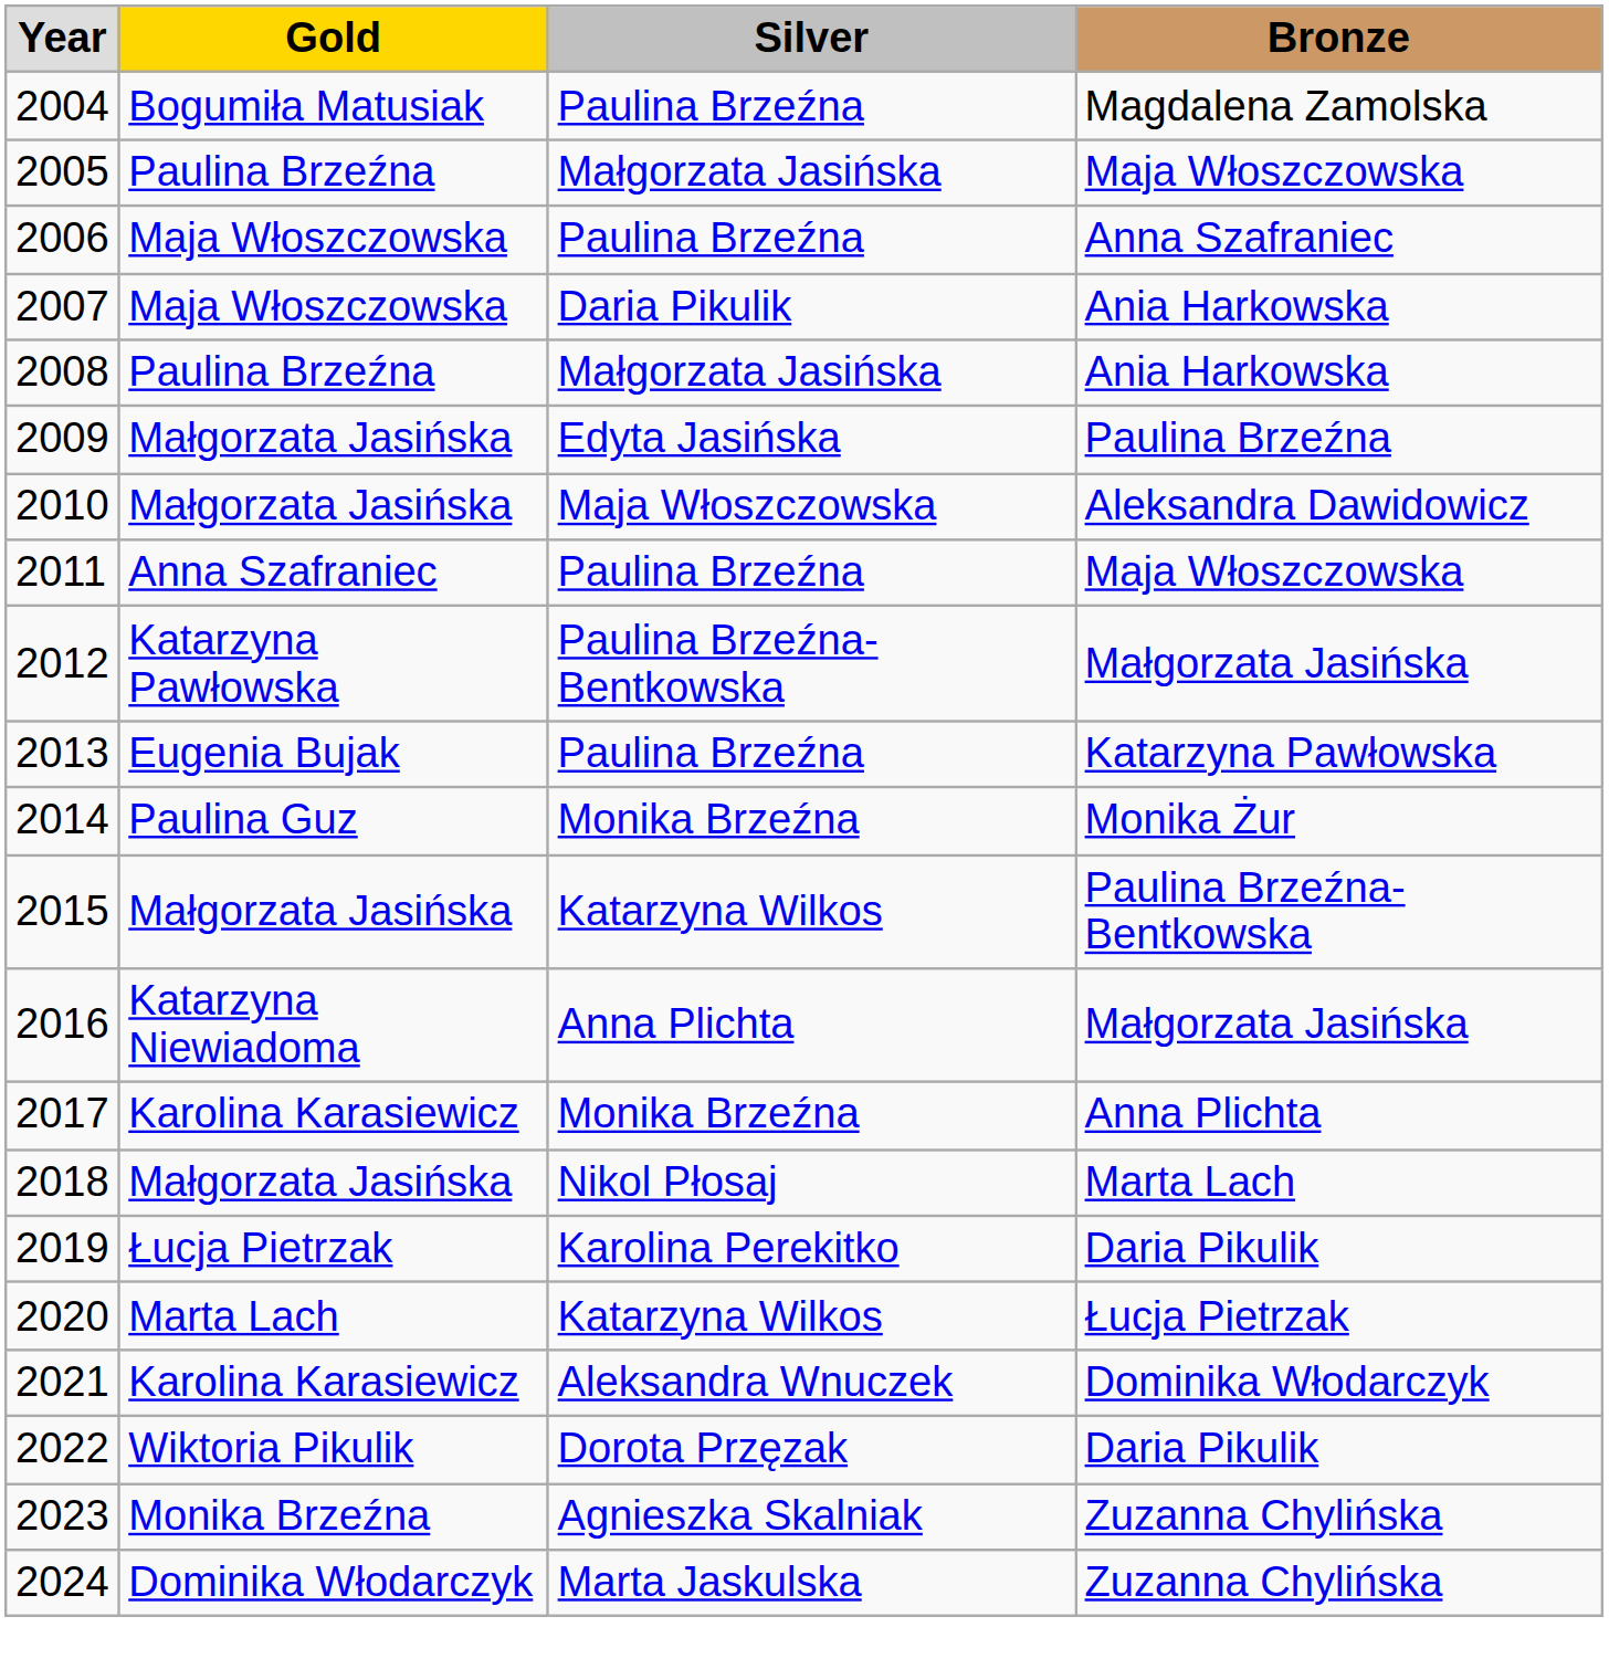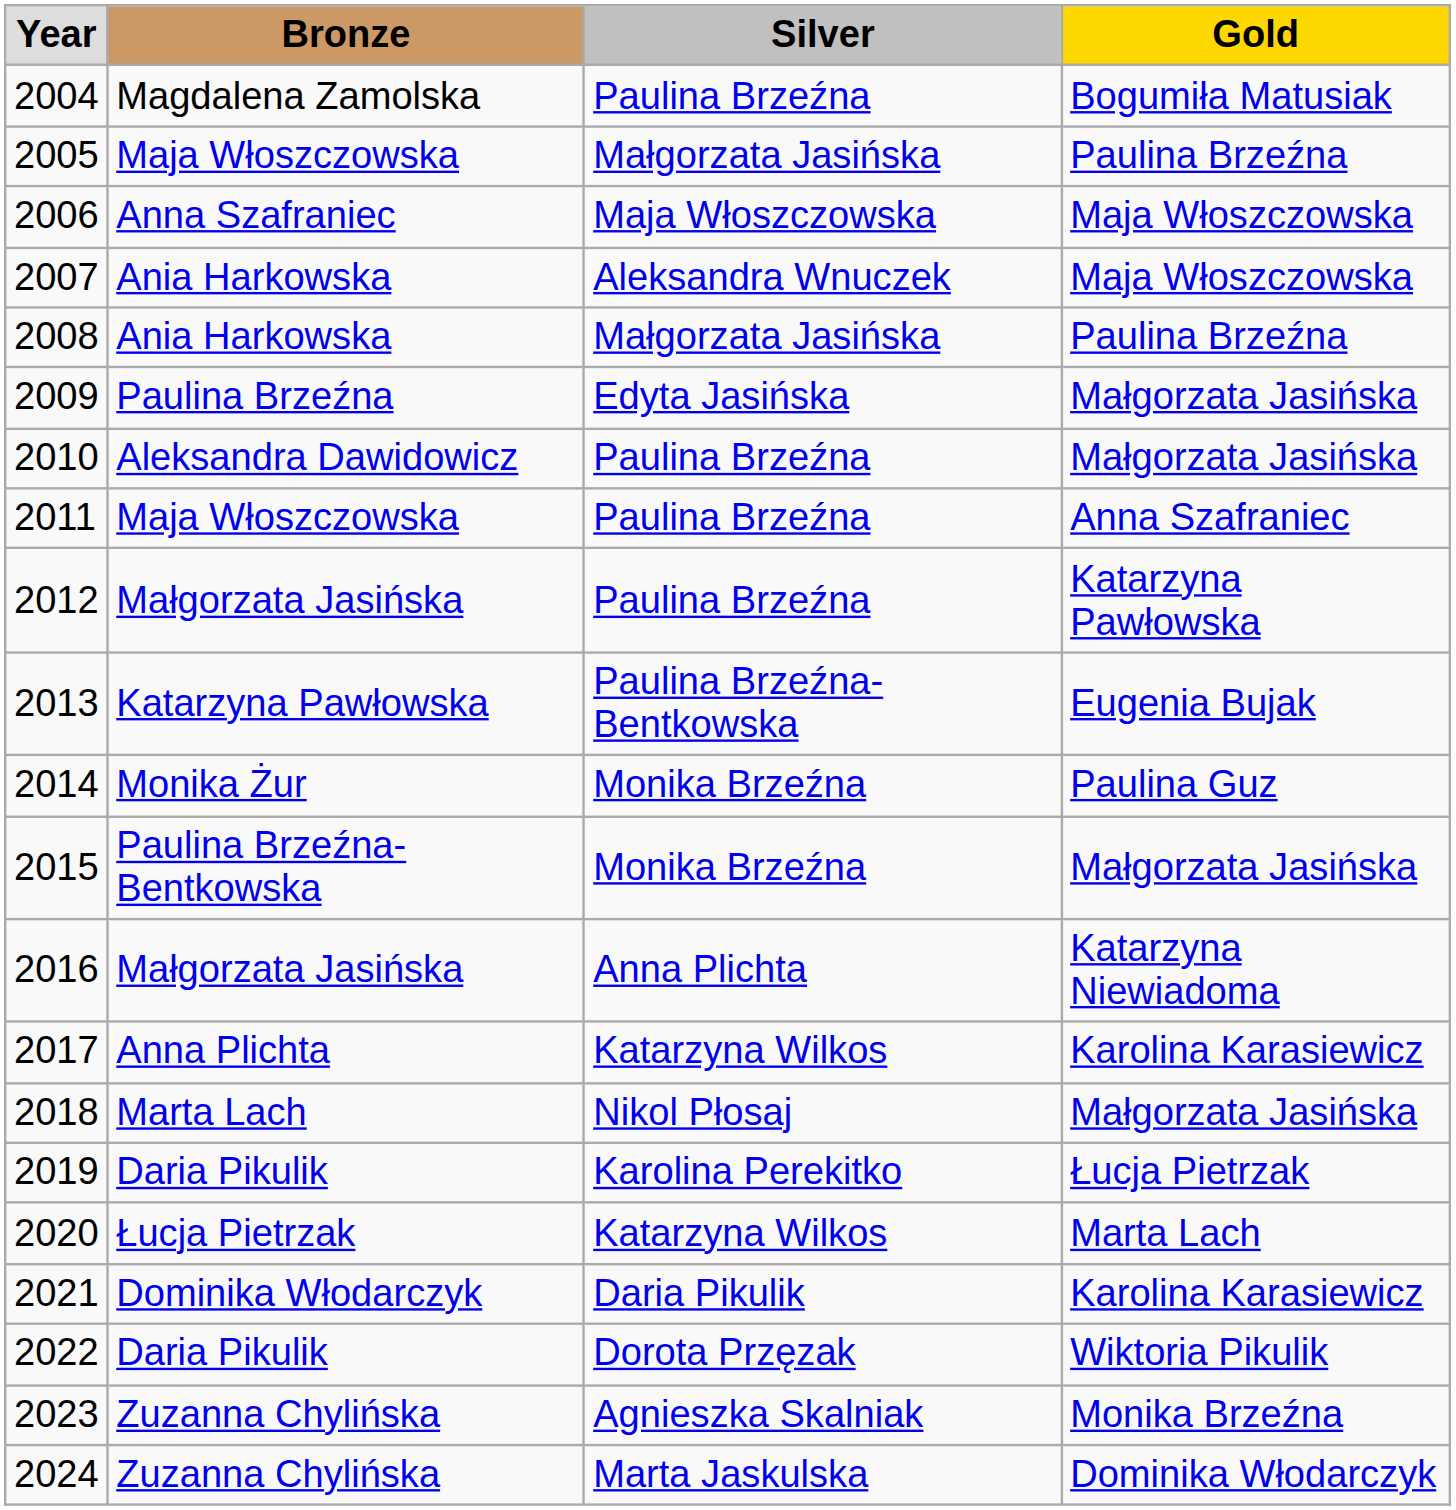 <table class="wikitable" style="text-align:left;">
 <tr>
 <td style="background:#DDDDDD; font-weight:bold; text-align:center;">Year</td>
+<td style="background:#cc9966; font-weight:bold; text-align:center;">Bronze</td>
+<td style="background:silver; font-weight:bold; text-align:center;">Silver</td>
 <td style="background:gold; font-weight:bold; text-align:center;">Gold</td>
-<td style="background:silver; font-weight:bold; text-align:center;">Silver</td>
-<td style="background:#cc9966; font-weight:bold; text-align:center;">Bronze</td>
 </tr>
 <tr>
 <td>2004</td>
+<td>Magdalena Zamolska</td>
+<td><a href='#'>Paulina Brzeźna</a></td>
 <td><a href='#'>Bogumiła Matusiak</a></td>
-<td><a href='#'>Paulina Brzeźna</a></td>
-<td>Magdalena Zamolska</td>
 </tr>
 <tr>
 <td>2005</td>
+<td><a href='#'>Maja Włoszczowska</a></td>
+<td><a href='#'>Małgorzata Jasińska</a></td>
 <td><a href='#'>Paulina Brzeźna</a></td>
-<td><a href='#'>Małgorzata Jasińska</a></td>
+</tr>
+<tr>
+<td>2006</td>
+<td><a href='#'>Anna Szafraniec</a></td>
+<td><a href='#'>Maja Włoszczowska</a></td>
 <td><a href='#'>Maja Włoszczowska</a></td>
 </tr>
 <tr>
-<td>2006</td>
+<td>2007</td>
+<td><a href='#'>Ania Harkowska</a></td>
+<td><a href='#'>Aleksandra Wnuczek</a></td>
+<td><a href='#'>Maja Włoszczowska</a></td>
+</tr>
+<tr>
+<td>2008</td>
+<td><a href='#'>Ania Harkowska</a></td>
+<td><a href='#'>Małgorzata Jasińska</a></td>
+<td><a href='#'>Paulina Brzeźna</a></td>
+</tr>
+<tr>
+<td>2009</td>
+<td><a href='#'>Paulina Brzeźna</a></td>
+<td><a href='#'>Edyta Jasińska</a></td>
+<td><a href='#'>Małgorzata Jasińska</a></td>
+</tr>
+<tr>
+<td>2010</td>
+<td><a href='#'>Aleksandra Dawidowicz</a></td>
+<td><a href='#'>Paulina Brzeźna</a></td>
+<td><a href='#'>Małgorzata Jasińska</a></td>
+</tr>
+<tr>
+<td>2011</td>
 <td><a href='#'>Maja Włoszczowska</a></td>
 <td><a href='#'>Paulina Brzeźna</a></td>
 <td><a href='#'>Anna Szafraniec</a></td>
 </tr>
 <tr>
-<td>2007</td>
-<td><a href='#'>Maja Włoszczowska</a></td>
-<td><a href='#'>Daria Pikulik</a></td>
-<td><a href='#'>Ania Harkowska</a></td>
-</tr>
-<tr>
-<td>2008</td>
-<td><a href='#'>Paulina Brzeźna</a></td>
+<td>2012</td>
 <td><a href='#'>Małgorzata Jasińska</a></td>
-<td><a href='#'>Ania Harkowska</a></td>
-</tr>
-<tr>
-<td>2009</td>
-<td><a href='#'>Małgorzata Jasińska</a></td>
-<td><a href='#'>Edyta Jasińska</a></td>
-<td><a href='#'>Paulina Brzeźna</a></td>
-</tr>
-<tr>
-<td>2010</td>
-<td><a href='#'>Małgorzata Jasińska</a></td>
-<td><a href='#'>Maja Włoszczowska</a></td>
-<td><a href='#'>Aleksandra Dawidowicz</a></td>
-</tr>
-<tr>
-<td>2011</td>
-<td><a href='#'>Anna Szafraniec</a></td>
-<td><a href='#'>Paulina Brzeźna</a></td>
-<td><a href='#'>Maja Włoszczowska</a></td>
-</tr>
-<tr>
-<td>2012</td>
-<td><a href='#'>Katarzyna Pawłowska</a></td>
-<td><a href='#'>Paulina Brzeźna-Bentkowska</a></td>
-<td><a href='#'>Małgorzata Jasińska</a></td>
-</tr>
-<tr>
-<td>2013</td>
-<td><a href='#'>Eugenia Bujak</a></td>
 <td><a href='#'>Paulina Brzeźna</a></td>
 <td><a href='#'>Katarzyna Pawłowska</a></td>
 </tr>
 <tr>
+<td>2013</td>
+<td><a href='#'>Katarzyna Pawłowska</a></td>
+<td><a href='#'>Paulina Brzeźna-Bentkowska</a></td>
+<td><a href='#'>Eugenia Bujak</a></td>
+</tr>
+<tr>
 <td>2014</td>
+<td><a href='#'>Monika Żur</a></td>
+<td><a href='#'>Monika Brzeźna</a></td>
 <td><a href='#'>Paulina Guz</a></td>
-<td><a href='#'>Monika Brzeźna</a></td>
-<td><a href='#'>Monika Żur</a></td>
 </tr>
 <tr>
 <td>2015</td>
+<td><a href='#'>Paulina Brzeźna-Bentkowska</a></td>
+<td><a href='#'>Monika Brzeźna</a></td>
 <td><a href='#'>Małgorzata Jasińska</a></td>
-<td><a href='#'>Katarzyna Wilkos</a></td>
-<td><a href='#'>Paulina Brzeźna-Bentkowska</a></td>
 </tr>
 <tr>
 <td>2016</td>
+<td><a href='#'>Małgorzata Jasińska</a></td>
+<td><a href='#'>Anna Plichta</a></td>
 <td><a href='#'>Katarzyna Niewiadoma</a></td>
+</tr>
+<tr>
+<td>2017</td>
 <td><a href='#'>Anna Plichta</a></td>
+<td><a href='#'>Katarzyna Wilkos</a></td>
+<td><a href='#'>Karolina Karasiewicz</a></td>
+</tr>
+<tr>
+<td>2018</td>
+<td><a href='#'>Marta Lach</a></td>
+<td><a href='#'>Nikol Płosaj</a></td>
 <td><a href='#'>Małgorzata Jasińska</a></td>
 </tr>
 <tr>
-<td>2017</td>
-<td><a href='#'>Karolina Karasiewicz</a></td>
-<td><a href='#'>Monika Brzeźna</a></td>
-<td><a href='#'>Anna Plichta</a></td>
+<td>2019</td>
+<td><a href='#'>Daria Pikulik</a></td>
+<td><a href='#'>Karolina Perekitko</a></td>
+<td><a href='#'>Łucja Pietrzak</a></td>
 </tr>
 <tr>
-<td>2018</td>
-<td><a href='#'>Małgorzata Jasińska</a></td>
-<td><a href='#'>Nikol Płosaj</a></td>
+<td>2020</td>
+<td><a href='#'>Łucja Pietrzak</a></td>
+<td><a href='#'>Katarzyna Wilkos</a></td>
 <td><a href='#'>Marta Lach</a></td>
 </tr>
 <tr>
-<td>2019</td>
-<td><a href='#'>Łucja Pietrzak</a></td>
-<td><a href='#'>Karolina Perekitko</a></td>
+<td>2021</td>
+<td><a href='#'>Dominika Włodarczyk</a></td>
 <td><a href='#'>Daria Pikulik</a></td>
-</tr>
-<tr>
-<td>2020</td>
-<td><a href='#'>Marta Lach</a></td>
-<td><a href='#'>Katarzyna Wilkos</a></td>
-<td><a href='#'>Łucja Pietrzak</a></td>
-</tr>
-<tr>
-<td>2021</td>
 <td><a href='#'>Karolina Karasiewicz</a></td>
-<td><a href='#'>Aleksandra Wnuczek</a></td>
-<td><a href='#'>Dominika Włodarczyk</a></td>
 </tr>
 <tr>
 <td>2022</td>
+<td><a href='#'>Daria Pikulik</a></td>
+<td><a href='#'>Dorota Przęzak</a></td>
 <td><a href='#'>Wiktoria Pikulik</a></td>
-<td><a href='#'>Dorota Przęzak</a></td>
-<td><a href='#'>Daria Pikulik</a></td>
 </tr>
 <tr>
 <td>2023</td>
+<td><a href='#'>Zuzanna Chylińska</a></td>
+<td><a href='#'>Agnieszka Skalniak</a></td>
 <td><a href='#'>Monika Brzeźna</a></td>
-<td><a href='#'>Agnieszka Skalniak</a></td>
-<td><a href='#'>Zuzanna Chylińska</a></td>
 </tr>
 <tr>
 <td>2024</td>
+<td><a href='#'>Zuzanna Chylińska</a></td>
+<td><a href='#'>Marta Jaskulska</a></td>
 <td><a href='#'>Dominika Włodarczyk</a></td>
-<td><a href='#'>Marta Jaskulska</a></td>
-<td><a href='#'>Zuzanna Chylińska</a></td>
 </tr>
 </table>
